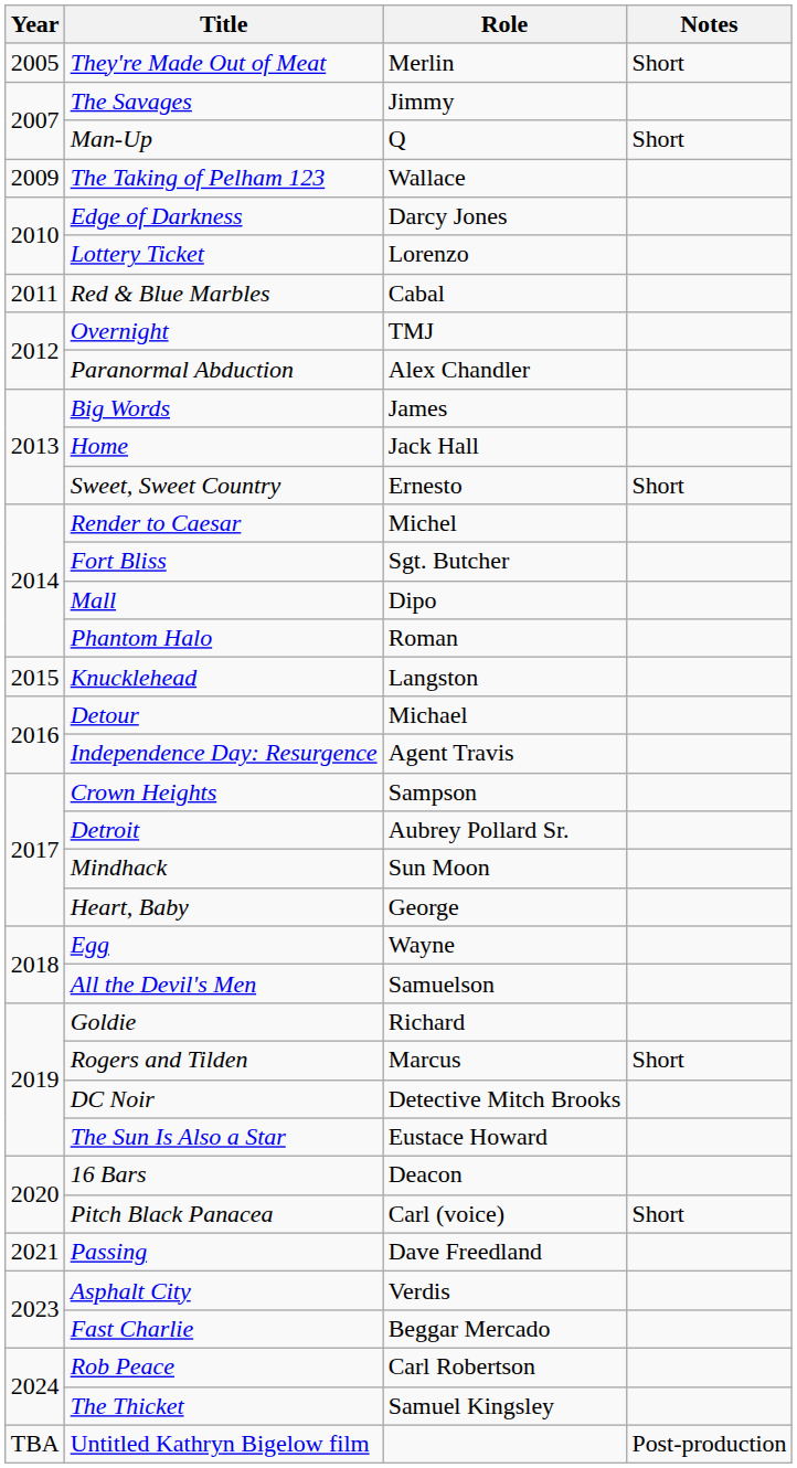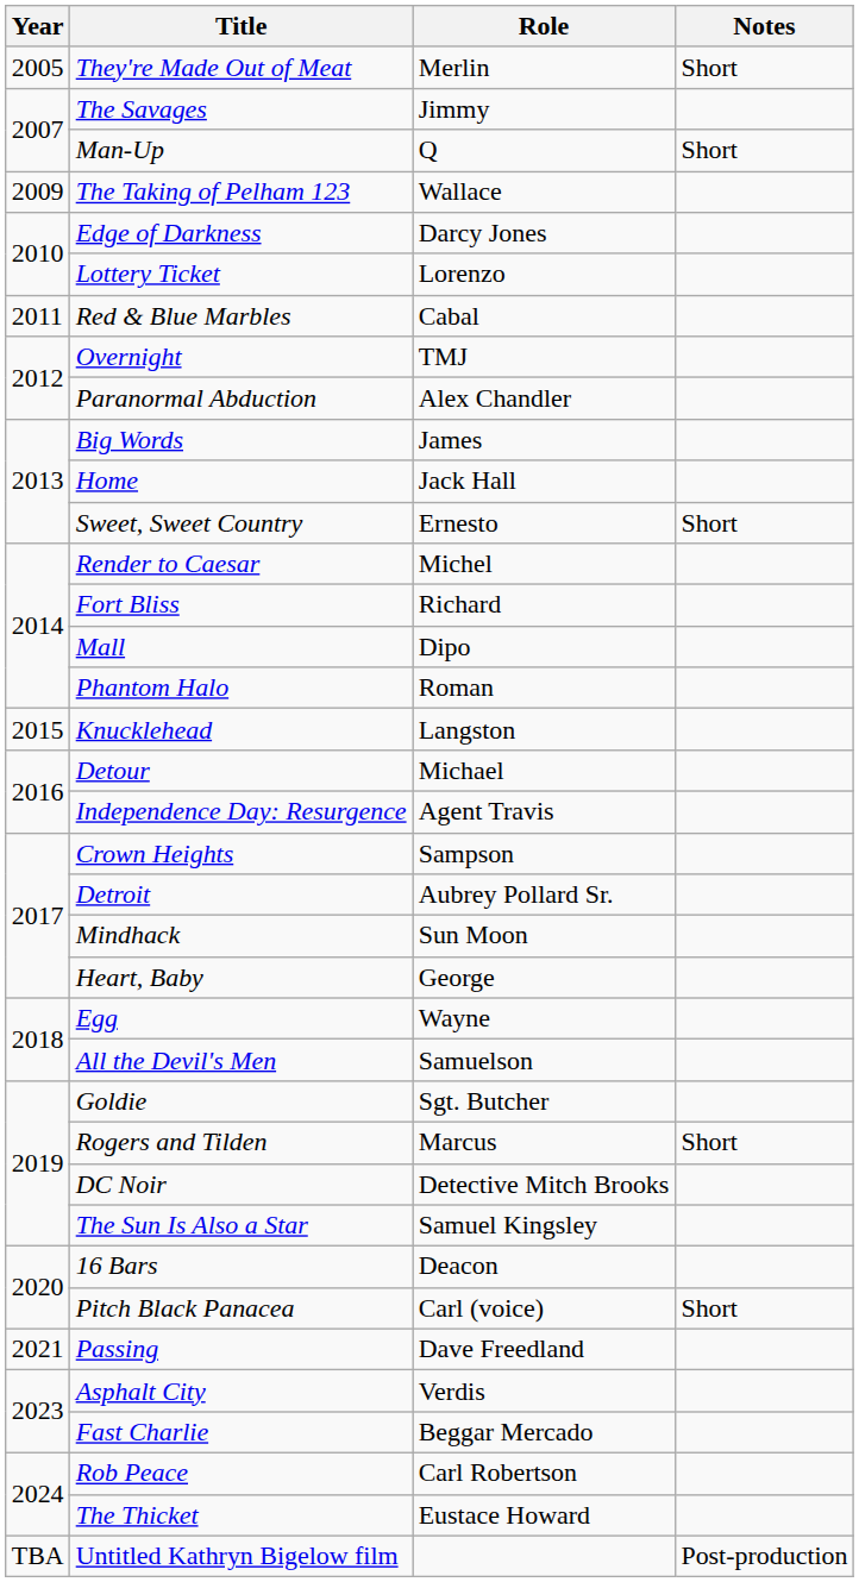 <table class="wikitable sortable">
 <tr>
 <th>Year</th>
 <th>Title</th>
 <th>Role</th>
 <th class="unsortable">Notes</th>
 </tr>
 <tr>
 <td>2005</td>
 <td><em><a href='#'>They're Made Out of Meat</a></em></td>
 <td>Merlin</td>
 <td>Short</td>
 </tr>
 <tr>
 <td rowspan=2>2007</td>
 <td><em><a href='#'>The Savages</a></em></td>
 <td>Jimmy</td>
 <td></td>
 </tr>
 <tr>
 <td><em>Man-Up</em></td>
 <td>Q</td>
 <td>Short</td>
 </tr>
 <tr>
 <td>2009</td>
 <td><em><a href='#'>The Taking of Pelham 123</a></em></td>
 <td>Wallace</td>
 <td></td>
 </tr>
 <tr>
 <td rowspan=2>2010</td>
 <td><em><a href='#'>Edge of Darkness</a></em></td>
 <td>Darcy Jones</td>
 <td></td>
 </tr>
 <tr>
 <td><em><a href='#'>Lottery Ticket</a></em></td>
 <td>Lorenzo</td>
 <td></td>
 </tr>
 <tr>
 <td>2011</td>
 <td><em>Red & Blue Marbles</em></td>
 <td>Cabal</td>
 <td></td>
 </tr>
 <tr>
 <td rowspan=2>2012</td>
 <td><em><a href='#'>Overnight</a></em></td>
 <td>TMJ</td>
 <td></td>
 </tr>
 <tr>
 <td><em>Paranormal Abduction</em></td>
 <td>Alex Chandler</td>
 <td></td>
 </tr>
 <tr>
 <td rowspan=3>2013</td>
 <td><em><a href='#'>Big Words</a></em></td>
 <td>James</td>
 <td></td>
 </tr>
 <tr>
 <td><em><a href='#'>Home</a></em></td>
 <td>Jack Hall</td>
 <td></td>
 </tr>
 <tr>
 <td><em>Sweet, Sweet Country</em></td>
 <td>Ernesto</td>
 <td>Short</td>
 </tr>
 <tr>
 <td rowspan=4>2014</td>
 <td><em><a href='#'>Render to Caesar</a></em></td>
 <td>Michel</td>
 <td></td>
 </tr>
 <tr>
 <td><em><a href='#'>Fort Bliss</a></em></td>
-<td>Sgt. Butcher</td>
+<td>Richard</td>
 <td></td>
 </tr>
 <tr>
 <td><em><a href='#'>Mall</a></em></td>
 <td>Dipo</td>
 <td></td>
 </tr>
 <tr>
 <td><em><a href='#'>Phantom Halo</a></em></td>
 <td>Roman</td>
 <td></td>
 </tr>
 <tr>
 <td>2015</td>
 <td><em><a href='#'>Knucklehead</a></em></td>
 <td>Langston</td>
 <td></td>
 </tr>
 <tr>
 <td rowspan=2>2016</td>
 <td><em><a href='#'>Detour</a></em></td>
 <td>Michael</td>
 <td></td>
 </tr>
 <tr>
 <td><em><a href='#'>Independence Day: Resurgence</a></em></td>
 <td>Agent Travis</td>
 <td></td>
 </tr>
 <tr>
 <td rowspan=4>2017</td>
 <td><em><a href='#'>Crown Heights</a></em></td>
 <td>Sampson</td>
 <td></td>
 </tr>
 <tr>
 <td><em><a href='#'>Detroit</a></em></td>
 <td>Aubrey Pollard Sr.</td>
 <td></td>
 </tr>
 <tr>
 <td><em>Mindhack</em></td>
 <td>Sun Moon</td>
 <td></td>
 </tr>
 <tr>
 <td><em>Heart, Baby</em></td>
 <td>George</td>
 <td></td>
 </tr>
 <tr>
 <td rowspan=2>2018</td>
 <td><em><a href='#'>Egg</a></em></td>
 <td>Wayne</td>
 <td></td>
 </tr>
 <tr>
 <td><em><a href='#'>All the Devil's Men</a></em></td>
 <td>Samuelson</td>
 <td></td>
 </tr>
 <tr>
 <td rowspan=4>2019</td>
 <td><em>Goldie</em></td>
-<td>Richard</td>
+<td>Sgt. Butcher</td>
 <td></td>
 </tr>
 <tr>
 <td><em>Rogers and Tilden</em></td>
 <td>Marcus</td>
 <td>Short</td>
 </tr>
 <tr>
 <td><em>DC Noir</em></td>
 <td>Detective Mitch Brooks</td>
 <td></td>
 </tr>
 <tr>
 <td><em><a href='#'>The Sun Is Also a Star</a></em></td>
-<td>Eustace Howard</td>
+<td>Samuel Kingsley</td>
 <td></td>
 </tr>
 <tr>
 <td rowspan=2>2020</td>
 <td><em>16 Bars</em></td>
 <td>Deacon</td>
 <td></td>
 </tr>
 <tr>
 <td><em>Pitch Black Panacea</em></td>
 <td>Carl (voice)</td>
 <td>Short</td>
 </tr>
 <tr>
 <td>2021</td>
 <td><em><a href='#'>Passing</a></em></td>
 <td>Dave Freedland</td>
 <td></td>
 </tr>
 <tr>
 <td rowspan=2>2023</td>
 <td><em><a href='#'>Asphalt City</a></em></td>
 <td>Verdis</td>
 <td></td>
 </tr>
 <tr>
 <td><em><a href='#'>Fast Charlie</a></em></td>
 <td>Beggar Mercado</td>
 <td></td>
 </tr>
 <tr>
 <td rowspan=2>2024</td>
 <td><em><a href='#'>Rob Peace</a></em></td>
 <td>Carl Robertson</td>
 <td></td>
 </tr>
 <tr>
 <td><em><a href='#'>The Thicket</a></em></td>
-<td>Samuel Kingsley</td>
+<td>Eustace Howard</td>
 <td></td>
 </tr>
 <tr>
 <td>TBA</td>
 <td><a href='#'>Untitled Kathryn Bigelow film</a></td>
 <td></td>
 <td>Post-production</td>
 </tr>
 </table>
